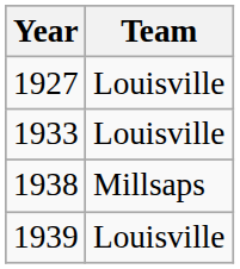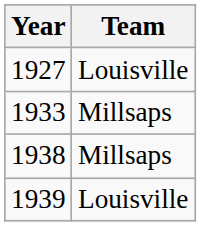 <table class=wikitable>
 <tr>
 <th>Year</th>
 <th>Team</th>
 </tr>
 <tr>
 <td>1927</td>
 <td>Louisville</td>
 </tr>
 <tr>
 <td>1933</td>
-<td>Louisville</td>
+<td>Millsaps</td>
 </tr>
 <tr>
 <td>1938</td>
 <td>Millsaps</td>
 </tr>
 <tr>
 <td>1939</td>
 <td>Louisville</td>
 </tr>
 </table>
